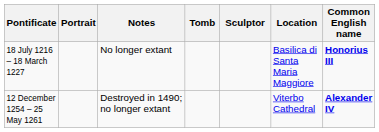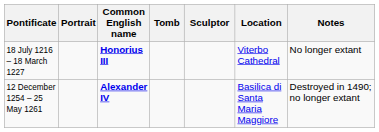 <table class=wikitable>
 <tr>
 <th width="13%">Pontificate</th>
 <th width="5%">Portrait</th>
-<th width="30%">Notes</th>
+<th width="12%">Common English name</th>
 <th width="10%">Tomb</th>
 <th width="15%">Sculptor</th>
 <th width="15%">Location</th>
-<th width="12%">Common English name</th>
+<th width="30%">Notes</th>
 </tr>
 <tr valign="top">
 <td><small>18 July 1216 – 18 March 1227</small></td>
 <td></td>
-<td>No longer extant</td>
+<td><strong><a href='#'>Honorius III</a></strong></td>
 <td></td>
 <td></td>
-<td><a href='#'>Basilica di Santa Maria Maggiore</a></td>
-<td><strong><a href='#'>Honorius III</a></strong></td>
+<td><a href='#'>Viterbo Cathedral</a></td>
+<td>No longer extant</td>
 </tr>
 <tr valign="top">
 <td><small>12 December 1254 – 25 May 1261</small></td>
 <td></td>
-<td>Destroyed in 1490; no longer extant</td>
+<td><strong><a href='#'>Alexander IV</a></strong></td>
 <td></td>
 <td></td>
-<td><a href='#'>Viterbo Cathedral</a></td>
-<td><strong><a href='#'>Alexander IV</a></strong></td>
+<td><a href='#'>Basilica di Santa Maria Maggiore</a></td>
+<td>Destroyed in 1490; no longer extant</td>
 </tr>
 </table>
